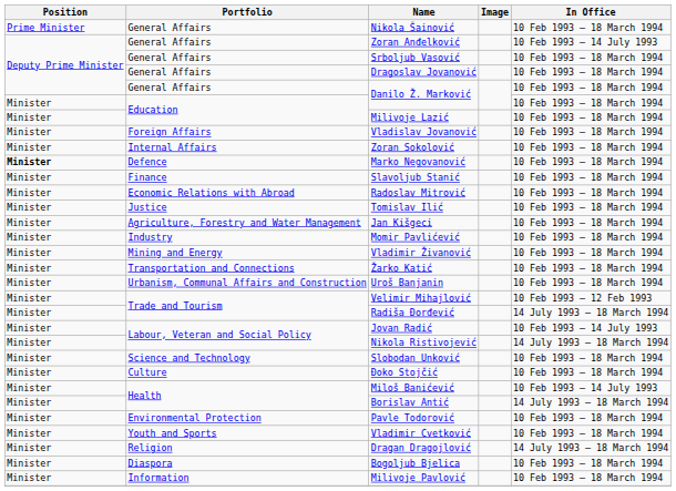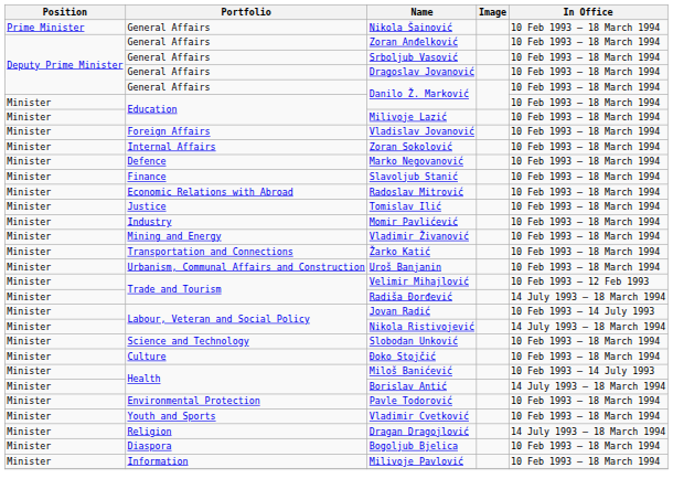 <table class="wikitable">
 <tr>
 <th colspan="1" bgcolor="#EEEEEE">Position</th>
 <th colspan="1" bgcolor="#EEEEEE">Portfolio</th>
 <th colspan="1" bgcolor="#EEEEEE">Name</th>
 <th colspan="1" bgcolor="#EEEEEE">Image</th>
 <th colspan="1" bgcolor="#EEEEEE">In Office</th>
 </tr>
 <tr>
 <td><a href='#'>Prime Minister</a></td>
 <td>General Affairs</td>
 <td><a href='#'>Nikola Šainović</a></td>
 <td></td>
 <td>10 Feb 1993 – 18 March 1994</td>
 </tr>
 <tr>
 <td rowspan=4><a href='#'>Deputy Prime Minister</a></td>
 <td>General Affairs</td>
 <td><a href='#'>Zoran Anđelković</a></td>
 <td></td>
-<td>10 Feb 1993 – 14 July 1993</td>
+<td>10 Feb 1993 – 18 March 1994</td>
 </tr>
 <tr>
 <td>General Affairs</td>
 <td><a href='#'>Srboljub Vasović</a></td>
 <td></td>
 <td>10 Feb 1993 – 18 March 1994</td>
 </tr>
 <tr>
 <td>General Affairs</td>
 <td><a href='#'>Dragoslav Jovanović</a></td>
 <td></td>
 <td>10 Feb 1993 – 18 March 1994</td>
 </tr>
 <tr>
 <td>General Affairs</td>
 <td rowspan="2"><a href='#'>Danilo Ž. Marković</a></td>
 <td rowspan="2"></td>
 <td>10 Feb 1993 – 18 March 1994</td>
 </tr>
 <tr>
 <td>Minister</td>
 <td rowspan="2"><a href='#'>Education</a></td>
 <td>10 Feb 1993 – 18 March 1994</td>
 </tr>
 <tr>
 <td>Minister</td>
 <td><a href='#'>Milivoje Lazić</a></td>
 <td></td>
 <td>10 Feb 1993 – 18 March 1994</td>
 </tr>
 <tr>
 <td>Minister</td>
 <td><a href='#'>Foreign Affairs</a></td>
 <td><a href='#'>Vladislav Jovanović</a></td>
 <td></td>
 <td>10 Feb 1993 – 18 March 1994</td>
 </tr>
 <tr>
 <td>Minister</td>
 <td><a href='#'>Internal Affairs</a></td>
 <td><a href='#'>Zoran Sokolović</a></td>
 <td></td>
 <td>10 Feb 1993 – 18 March 1994</td>
 </tr>
 <tr>
-<td><strong>Minister</strong></td>
+<td>Minister</td>
 <td><a href='#'>Defence</a></td>
 <td><a href='#'>Marko Negovanović</a></td>
 <td></td>
 <td>10 Feb 1993 – 18 March 1994</td>
 </tr>
 <tr>
 <td>Minister</td>
 <td><a href='#'>Finance</a></td>
 <td><a href='#'>Slavoljub Stanić</a></td>
 <td></td>
 <td>10 Feb 1993 – 18 March 1994</td>
 </tr>
 <tr>
 <td>Minister</td>
 <td><a href='#'>Economic Relations with Abroad</a></td>
 <td><a href='#'>Radoslav Mitrović</a></td>
 <td></td>
 <td>10 Feb 1993 – 18 March 1994</td>
 </tr>
 <tr>
 <td>Minister</td>
 <td><a href='#'>Justice</a></td>
 <td><a href='#'>Tomislav Ilić</a></td>
-<td></td>
-<td>10 Feb 1993 – 18 March 1994</td>
-</tr>
-<tr>
-<td>Minister</td>
-<td><a href='#'>Agriculture, Forestry and Water Management</a></td>
-<td><a href='#'>Jan Kišgeci</a></td>
 <td></td>
 <td>10 Feb 1993 – 18 March 1994</td>
 </tr>
 <tr>
 <td>Minister</td>
 <td><a href='#'>Industry</a></td>
 <td><a href='#'>Momir Pavlićević</a></td>
 <td></td>
 <td>10 Feb 1993 – 18 March 1994</td>
 </tr>
 <tr>
 <td>Minister</td>
 <td><a href='#'>Mining and Energy</a></td>
 <td><a href='#'>Vladimir Živanović</a></td>
 <td></td>
 <td>10 Feb 1993 – 18 March 1994</td>
 </tr>
 <tr>
 <td>Minister</td>
 <td><a href='#'>Transportation and Connections</a></td>
 <td><a href='#'>Žarko Katić</a></td>
 <td></td>
 <td>10 Feb 1993 – 18 March 1994</td>
 </tr>
 <tr>
 <td>Minister</td>
 <td><a href='#'>Urbanism, Communal Affairs and Construction</a></td>
 <td><a href='#'>Uroš Banjanin</a></td>
 <td></td>
 <td>10 Feb 1993 – 18 March 1994</td>
 </tr>
 <tr>
 <td>Minister</td>
 <td rowspan="2"><a href='#'>Trade and Tourism</a></td>
 <td><a href='#'>Velimir Mihajlović</a></td>
 <td></td>
 <td>10 Feb 1993 – 12 Feb 1993</td>
 </tr>
 <tr>
 <td>Minister</td>
 <td><a href='#'>Radiša Đorđević</a></td>
 <td></td>
 <td>14 July 1993 – 18 March 1994</td>
 </tr>
 <tr>
 <td>Minister</td>
 <td rowspan="2"><a href='#'>Labour, Veteran and Social Policy</a></td>
 <td><a href='#'>Jovan Radić</a></td>
 <td></td>
 <td>10 Feb 1993 – 14 July 1993</td>
 </tr>
 <tr>
 <td>Minister</td>
 <td><a href='#'>Nikola Ristivojević</a></td>
 <td></td>
 <td>14 July 1993 – 18 March 1994</td>
 </tr>
 <tr>
 <td>Minister</td>
 <td><a href='#'>Science and Technology</a></td>
 <td><a href='#'>Slobodan Unković</a></td>
 <td></td>
 <td>10 Feb 1993 – 18 March 1994</td>
 </tr>
 <tr>
 <td>Minister</td>
 <td><a href='#'>Culture</a></td>
 <td><a href='#'>Đoko Stojčić</a></td>
 <td></td>
 <td>10 Feb 1993 – 18 March 1994</td>
 </tr>
 <tr>
 <td>Minister</td>
 <td rowspan="2"><a href='#'>Health</a></td>
 <td><a href='#'>Miloš Banićević</a></td>
 <td></td>
 <td>10 Feb 1993 – 14 July 1993</td>
 </tr>
 <tr>
 <td>Minister</td>
 <td><a href='#'>Borislav Antić</a></td>
 <td></td>
 <td>14 July 1993 – 18 March 1994</td>
 </tr>
 <tr>
 <td>Minister</td>
 <td><a href='#'>Environmental Protection</a></td>
 <td><a href='#'>Pavle Todorović</a></td>
 <td></td>
 <td>10 Feb 1993 – 18 March 1994</td>
 </tr>
 <tr>
 <td>Minister</td>
 <td><a href='#'>Youth and Sports</a></td>
 <td><a href='#'>Vladimir Cvetković</a></td>
 <td></td>
 <td>10 Feb 1993 – 18 March 1994</td>
 </tr>
 <tr>
 <td>Minister</td>
 <td><a href='#'>Religion</a></td>
 <td><a href='#'>Dragan Dragojlović</a></td>
 <td></td>
 <td>14 July 1993 – 18 March 1994</td>
 </tr>
 <tr>
 <td>Minister</td>
 <td><a href='#'>Diaspora</a></td>
 <td><a href='#'>Bogoljub Bjelica</a></td>
 <td></td>
 <td>10 Feb 1993 – 18 March 1994</td>
 </tr>
 <tr>
 <td>Minister</td>
 <td><a href='#'>Information</a></td>
 <td><a href='#'>Milivoje Pavlović</a></td>
 <td></td>
 <td>10 Feb 1993 – 18 March 1994</td>
 </tr>
 <tr>
 </tr>
 </table>
